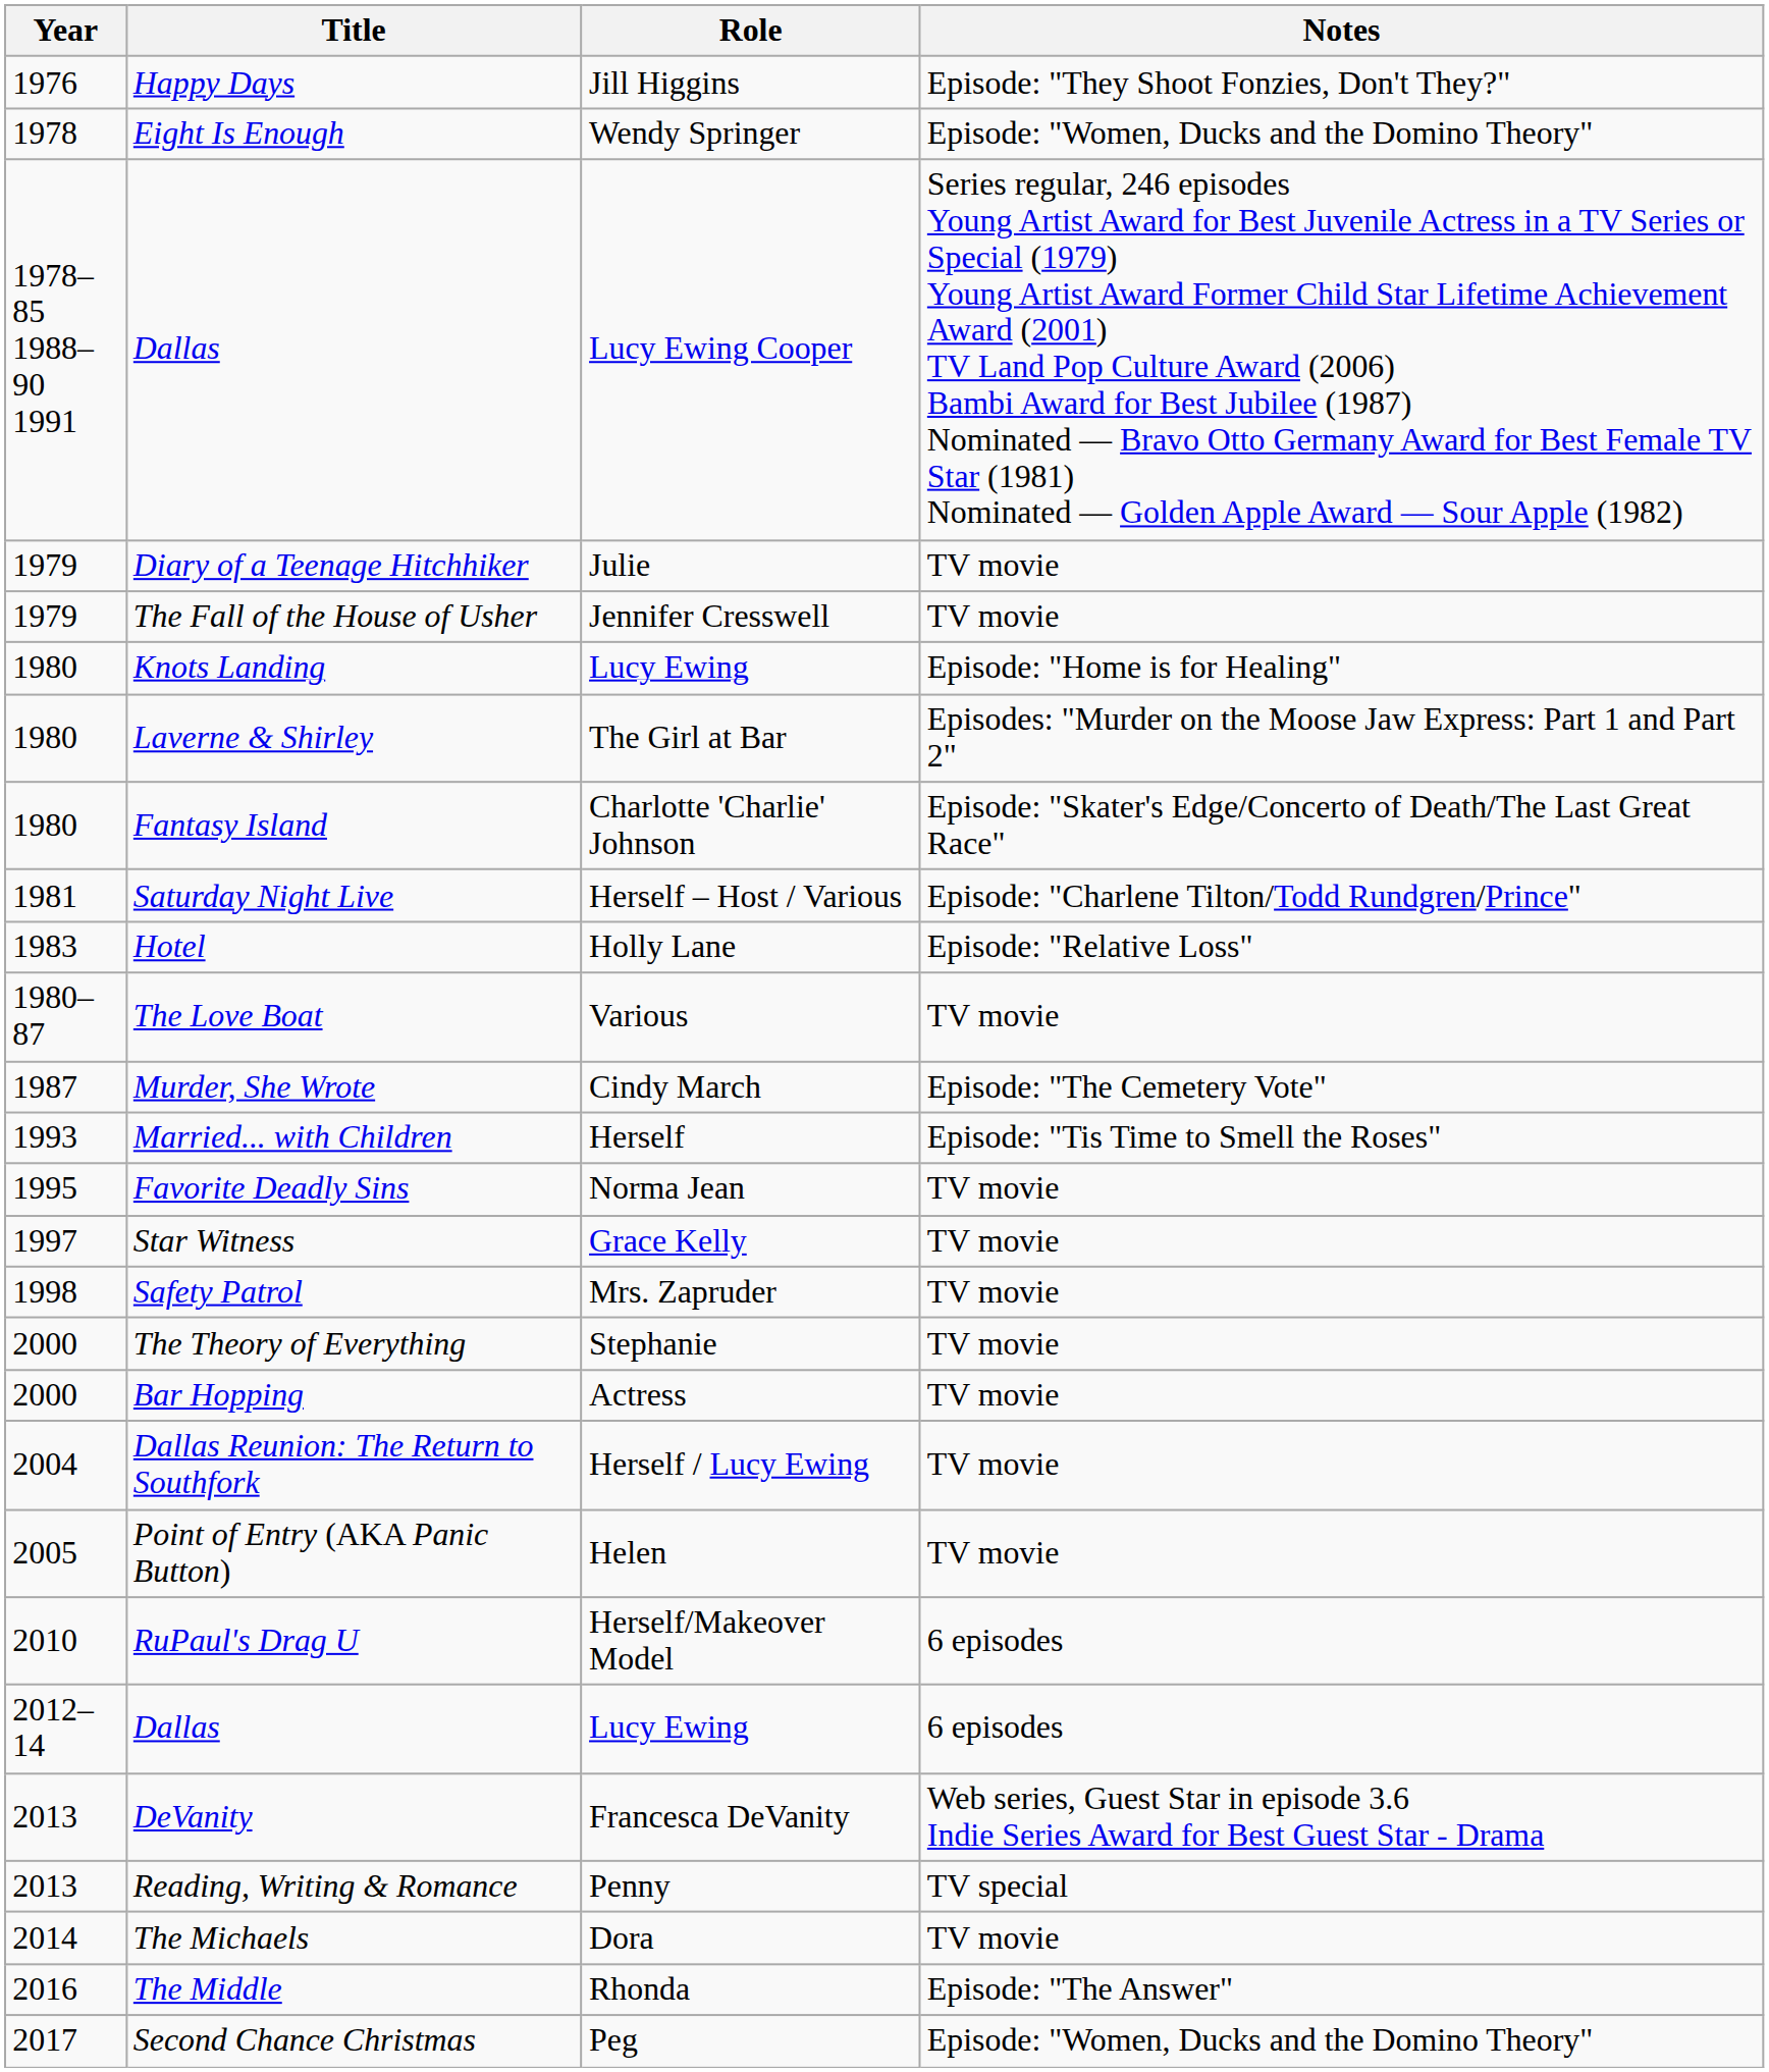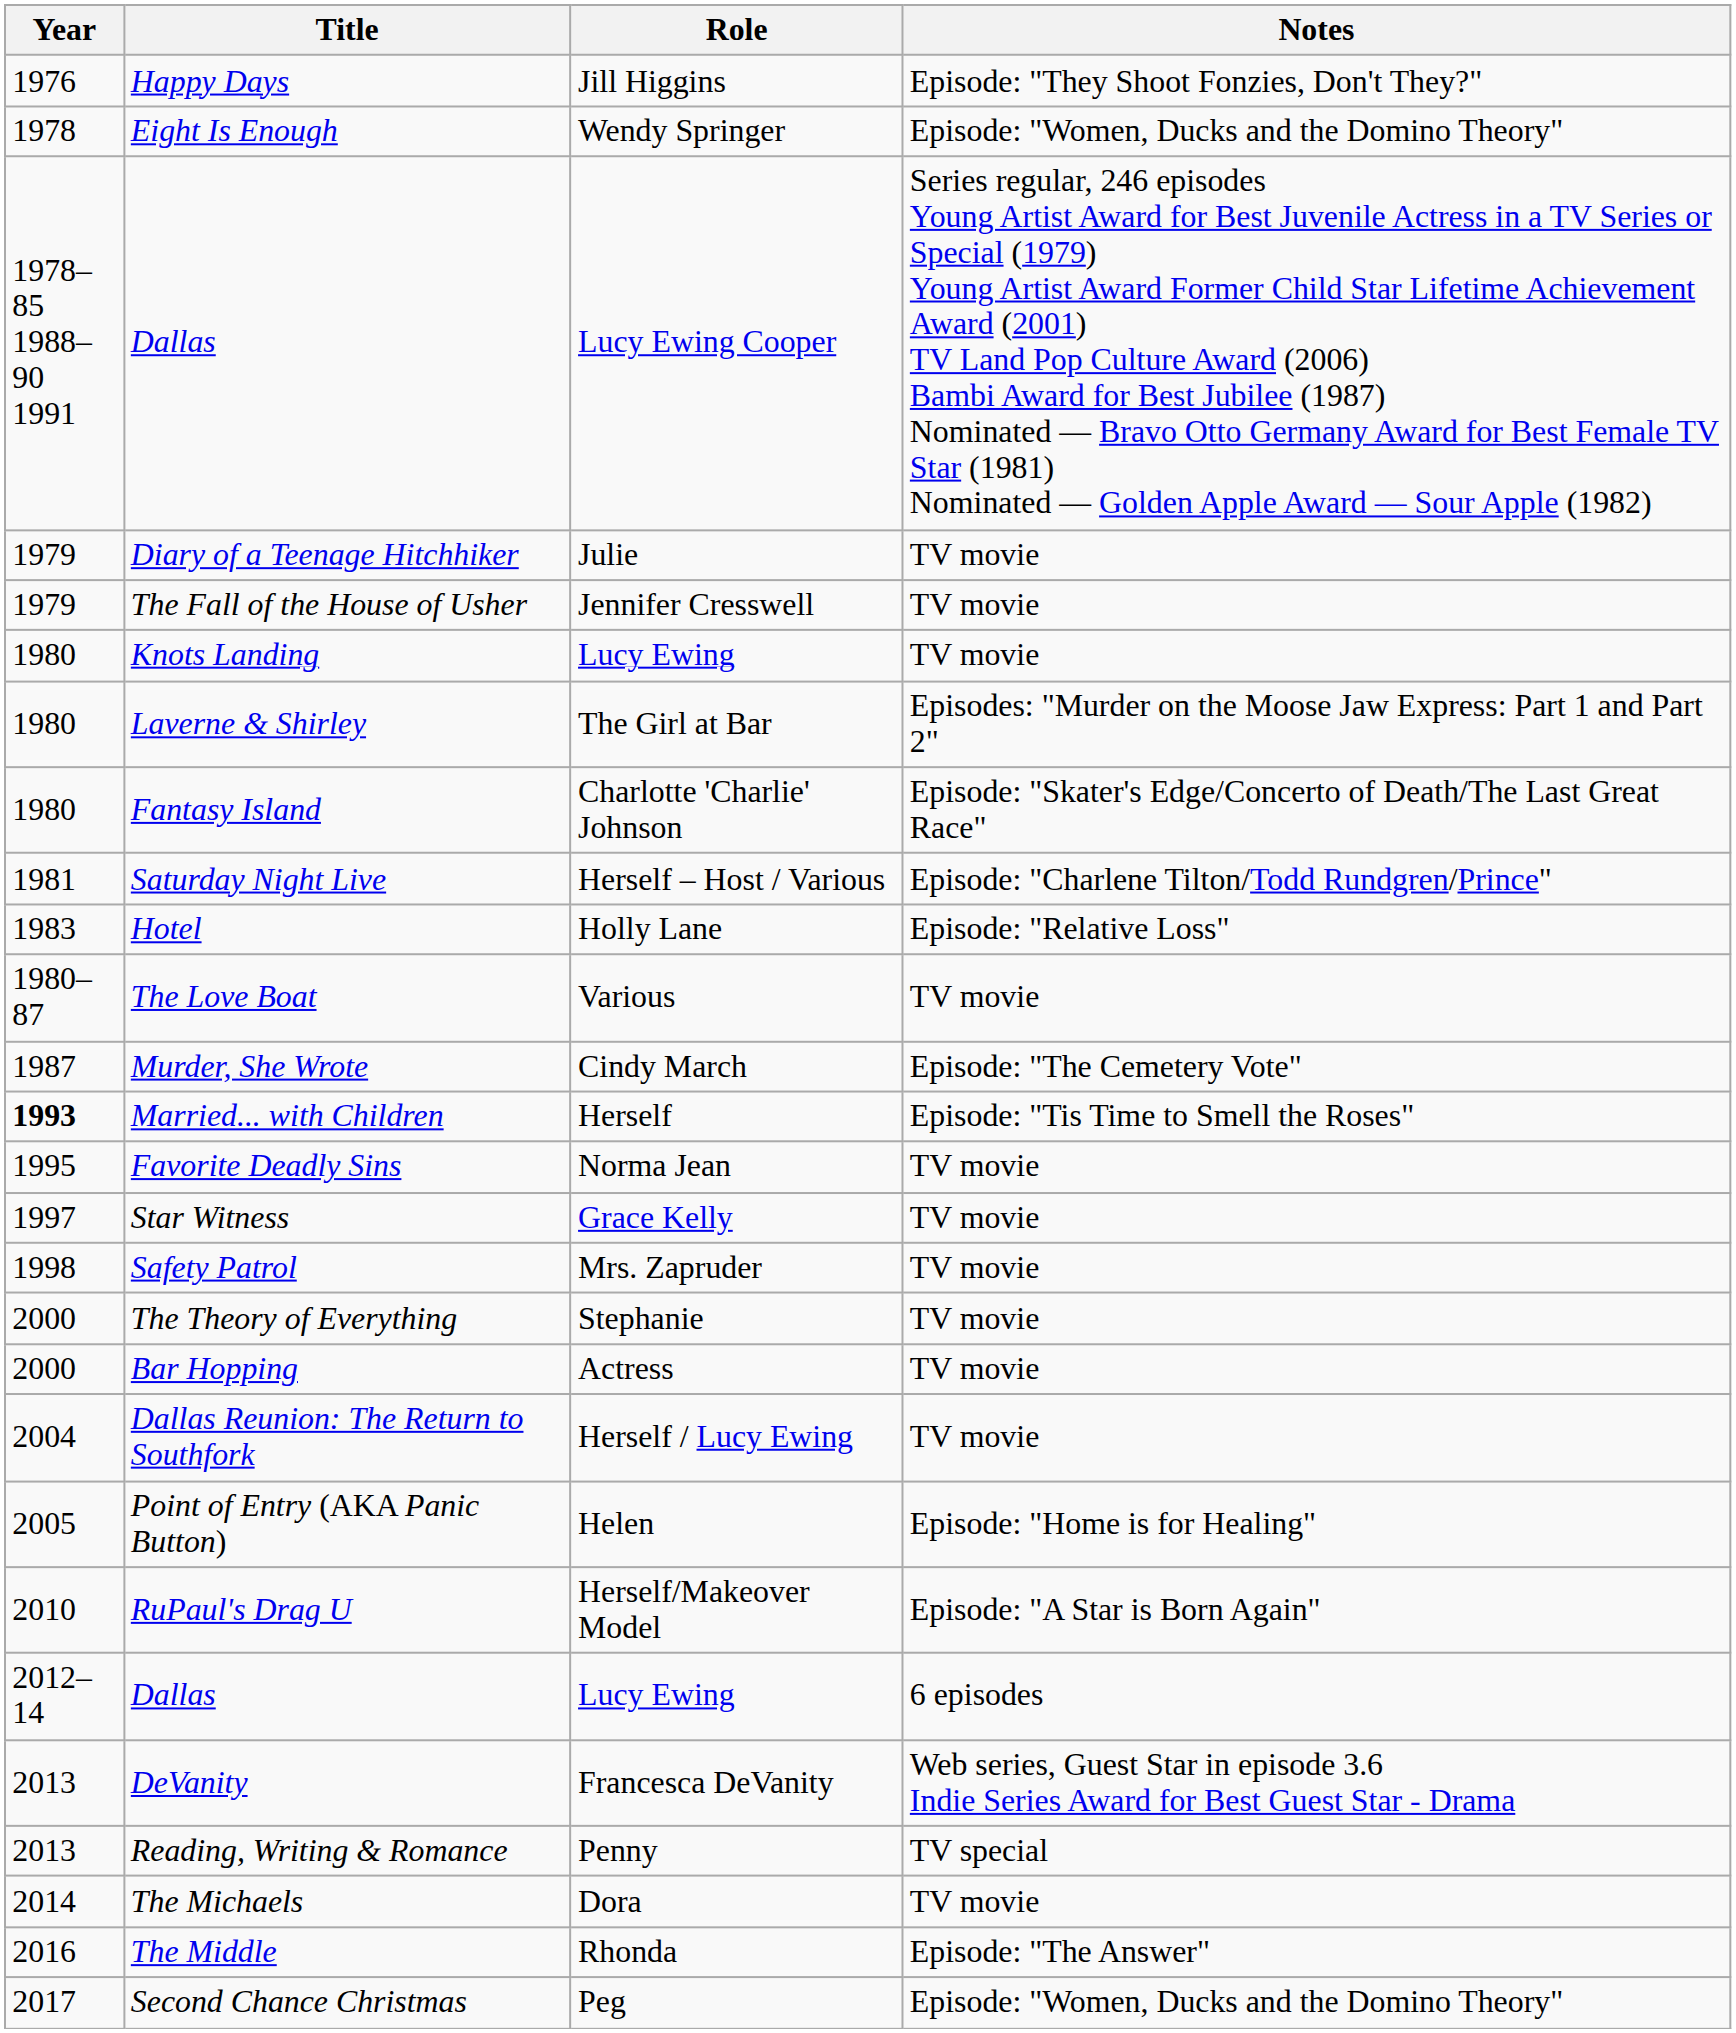 <table class="wikitable sortable">
 <tr>
 <th>Year</th>
 <th>Title</th>
 <th>Role</th>
 <th>Notes</th>
 </tr>
 <tr>
 <td>1976</td>
 <td><em><a href='#'>Happy Days</a></em></td>
 <td>Jill Higgins</td>
 <td>Episode: "They Shoot Fonzies, Don't They?"</td>
 </tr>
 <tr>
 <td>1978</td>
 <td><em><a href='#'>Eight Is Enough</a></em></td>
 <td>Wendy Springer</td>
 <td>Episode: "Women, Ducks and the Domino Theory"</td>
 </tr>
 <tr>
 <td>1978–85 <br> 1988–90 <br> 1991</td>
 <td><em><a href='#'>Dallas</a></em></td>
 <td><a href='#'>Lucy Ewing Cooper</a></td>
 <td>Series regular, 246 episodes<br><a href='#'>Young Artist Award for Best Juvenile Actress in a TV Series or Special</a> (<a href='#'>1979</a>)<br><a href='#'>Young Artist Award Former Child Star Lifetime Achievement Award</a> (<a href='#'>2001</a>)<br><a href='#'>TV Land Pop Culture Award</a> (2006)<br><a href='#'>Bambi Award for Best Jubilee</a> (1987)<br>Nominated — <a href='#'>Bravo Otto Germany Award for Best Female TV Star</a> (1981)<br>Nominated — <a href='#'>Golden Apple Award — Sour Apple</a> (1982)</td>
 </tr>
 <tr>
 <td>1979</td>
 <td><em><a href='#'>Diary of a Teenage Hitchhiker</a></em></td>
 <td>Julie</td>
 <td>TV movie</td>
 </tr>
 <tr>
 <td>1979</td>
 <td><em>The Fall of the House of Usher</em></td>
 <td>Jennifer Cresswell</td>
 <td>TV movie</td>
 </tr>
 <tr>
 <td>1980</td>
 <td><em><a href='#'>Knots Landing</a></em></td>
 <td><a href='#'>Lucy Ewing</a></td>
-<td>Episode: "Home is for Healing"</td>
+<td>TV movie</td>
 </tr>
 <tr>
 <td>1980</td>
 <td><em><a href='#'>Laverne & Shirley</a></em></td>
 <td>The Girl at Bar</td>
 <td>Episodes: "Murder on the Moose Jaw Express: Part 1 and Part 2"</td>
 </tr>
 <tr>
 <td>1980</td>
 <td><em><a href='#'>Fantasy Island</a></em></td>
 <td>Charlotte 'Charlie' Johnson</td>
 <td>Episode: "Skater's Edge/Concerto of Death/The Last Great Race"</td>
 </tr>
 <tr>
 <td>1981</td>
 <td><em><a href='#'>Saturday Night Live</a></em></td>
 <td>Herself – Host / Various</td>
 <td>Episode: "Charlene Tilton/<a href='#'>Todd Rundgren</a>/<a href='#'>Prince</a>"</td>
 </tr>
 <tr>
 <td>1983</td>
 <td><em><a href='#'>Hotel</a></em></td>
 <td>Holly Lane</td>
 <td>Episode: "Relative Loss"</td>
 </tr>
 <tr>
 <td>1980–87</td>
 <td><em><a href='#'>The Love Boat</a></em></td>
 <td>Various</td>
 <td>TV movie</td>
 </tr>
 <tr>
 <td>1987</td>
 <td><em><a href='#'>Murder, She Wrote</a></em></td>
 <td>Cindy March</td>
 <td>Episode: "The Cemetery Vote"</td>
 </tr>
 <tr>
-<td>1993</td>
+<td><strong>1993</strong></td>
 <td><em><a href='#'>Married... with Children</a></em></td>
 <td>Herself</td>
 <td>Episode: "Tis Time to Smell the Roses"</td>
 </tr>
 <tr>
 <td>1995</td>
 <td><em><a href='#'>Favorite Deadly Sins</a></em></td>
 <td>Norma Jean</td>
 <td>TV movie</td>
 </tr>
 <tr>
 <td>1997</td>
 <td><em>Star Witness</em></td>
 <td><a href='#'>Grace Kelly</a></td>
 <td>TV movie</td>
 </tr>
 <tr>
 <td>1998</td>
 <td><em><a href='#'>Safety Patrol</a></em></td>
 <td>Mrs. Zapruder</td>
 <td>TV movie</td>
 </tr>
 <tr>
 <td>2000</td>
 <td><em>The Theory of Everything</em></td>
 <td>Stephanie</td>
 <td>TV movie</td>
 </tr>
 <tr>
 <td>2000</td>
 <td><em><a href='#'>Bar Hopping</a></em></td>
 <td>Actress</td>
 <td>TV movie</td>
 </tr>
 <tr>
 <td>2004</td>
 <td><em><a href='#'>Dallas Reunion: The Return to Southfork</a></em></td>
 <td>Herself / <a href='#'>Lucy Ewing</a></td>
 <td>TV movie</td>
 </tr>
 <tr>
 <td>2005</td>
 <td><em>Point of Entry</em> (AKA <em>Panic Button</em>)</td>
 <td>Helen</td>
-<td>TV movie</td>
+<td>Episode: "Home is for Healing"</td>
 </tr>
 <tr>
 <td>2010</td>
 <td><em><a href='#'>RuPaul's Drag U</a></em></td>
 <td>Herself/Makeover Model</td>
-<td>6 episodes</td>
+<td>Episode: "A Star is Born Again"</td>
 </tr>
 <tr>
 <td>2012–14</td>
 <td><em><a href='#'>Dallas</a></em></td>
 <td><a href='#'>Lucy Ewing</a></td>
 <td>6 episodes</td>
 </tr>
 <tr>
 <td>2013</td>
 <td><em><a href='#'>DeVanity</a></em></td>
 <td>Francesca DeVanity</td>
 <td>Web series, Guest Star in episode 3.6<br><a href='#'>Indie Series Award for Best Guest Star - Drama</a></td>
 </tr>
 <tr>
 <td>2013</td>
 <td><em>Reading, Writing & Romance</em></td>
 <td>Penny</td>
 <td>TV special</td>
 </tr>
 <tr>
 <td>2014</td>
 <td><em>The Michaels</em></td>
 <td>Dora</td>
 <td>TV movie</td>
 </tr>
 <tr>
 <td>2016</td>
 <td><em><a href='#'>The Middle</a></em></td>
 <td>Rhonda</td>
 <td>Episode: "The Answer"</td>
 </tr>
 <tr>
 <td>2017</td>
 <td><em>Second Chance Christmas</em></td>
 <td>Peg</td>
 <td>Episode: "Women, Ducks and the Domino Theory"</td>
 </tr>
 </table>
